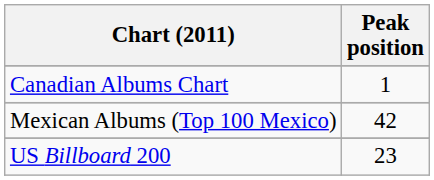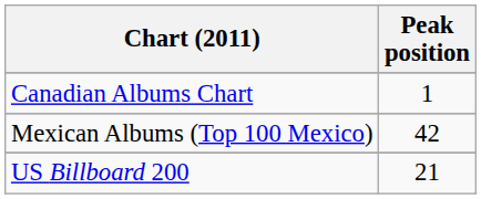 <table class="wikitable">
 <tr>
 <th>Chart (2011)</th>
 <th>Peak<br>position</th>
 </tr>
 <tr>
 </tr>
 <tr>
 </tr>
 <tr>
 </tr>
 <tr>
 </tr>
 <tr>
 <td><a href='#'>Canadian Albums Chart</a></td>
 <td align=center>1</td>
 </tr>
 <tr>
 </tr>
 <tr>
 </tr>
 <tr>
 </tr>
 <tr>
 </tr>
 <tr>
 </tr>
 <tr>
 <td>Mexican Albums (<a href='#'>Top 100 Mexico</a>)</td>
 <td align=center>42</td>
 </tr>
 <tr>
 </tr>
 <tr>
 </tr>
 <tr>
 </tr>
 <tr>
 </tr>
 <tr>
 <td><a href='#'>US <em>Billboard</em> 200</a></td>
-<td align=center>23</td>
+<td align=center>21</td>
 </tr>
 </table>
